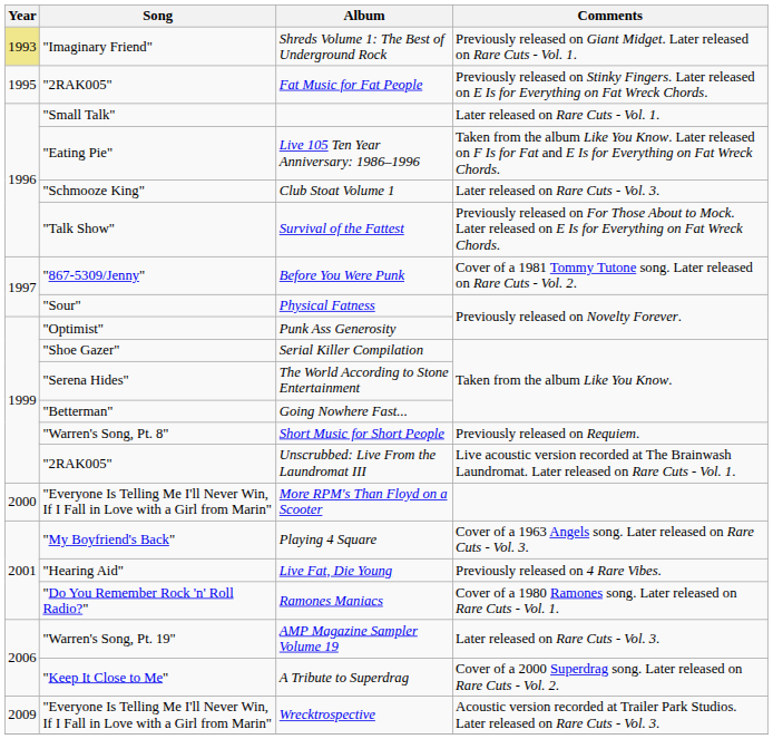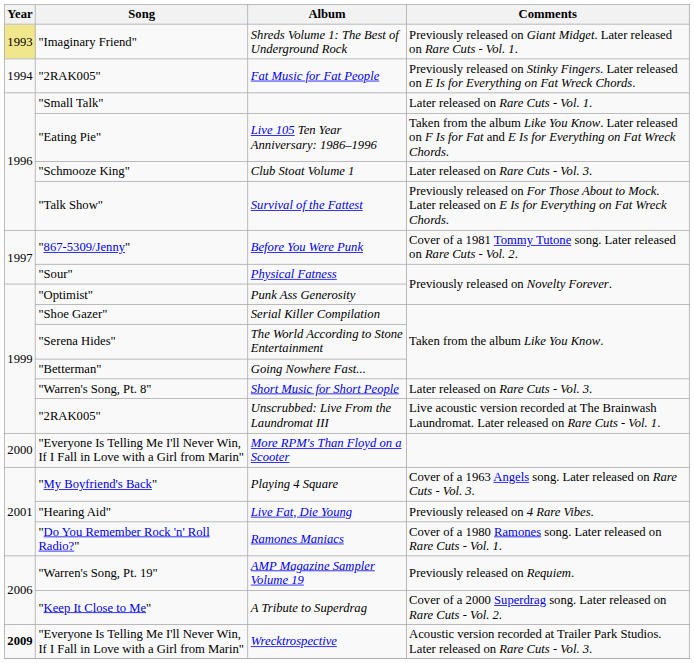 <table class="wikitable">
 <tr>
 <th>Year</th>
 <th>Song</th>
 <th>Album</th>
 <th>Comments</th>
 </tr>
 <tr>
 <td style="background: khaki;">1993</td>
 <td>"Imaginary Friend"</td>
 <td><em>Shreds Volume 1: The Best of Underground Rock</em></td>
 <td>Previously released on <em>Giant Midget</em>.  Later released on <em>Rare Cuts - Vol. 1</em>.</td>
 </tr>
 <tr>
-<td>1995</td>
+<td>1994</td>
 <td>"2RAK005"</td>
 <td><em><a href='#'>Fat Music for Fat People</a></em></td>
 <td>Previously released on <em>Stinky Fingers</em>.  Later released on <em>E Is for Everything on Fat Wreck Chords</em>.</td>
 </tr>
 <tr>
 <td rowspan="4">1996</td>
 <td>"Small Talk"</td>
 <td></td>
 <td>Later released on <em>Rare Cuts - Vol. 1</em>.</td>
 </tr>
 <tr>
 <td>"Eating Pie"</td>
 <td><em><a href='#'>Live 105</a> Ten Year Anniversary: 1986–1996</em></td>
 <td>Taken from the album <em>Like You Know</em>.  Later released on <em>F Is for Fat</em> and <em>E Is for Everything on Fat Wreck Chords</em>.</td>
 </tr>
 <tr>
 <td>"Schmooze King"</td>
 <td><em>Club Stoat Volume 1</em></td>
 <td>Later released on <em>Rare Cuts - Vol. 3</em>.</td>
 </tr>
 <tr>
 <td>"Talk Show"</td>
 <td><em><a href='#'>Survival of the Fattest</a></em></td>
 <td>Previously released on <em>For Those About to Mock</em>.  Later released on <em>E Is for Everything on Fat Wreck Chords</em>.</td>
 </tr>
 <tr>
 <td rowspan="2">1997</td>
 <td>"<a href='#'>867-5309/Jenny</a>"</td>
 <td><em><a href='#'>Before You Were Punk</a></em></td>
 <td>Cover of a 1981 <a href='#'>Tommy Tutone</a> song. Later released on <em>Rare Cuts - Vol. 2</em>.</td>
 </tr>
 <tr>
 <td>"Sour"</td>
 <td><em><a href='#'>Physical Fatness</a></em></td>
 <td rowspan="2">Previously released on <em>Novelty Forever</em>.</td>
 </tr>
 <tr>
 <td rowspan="6">1999</td>
 <td>"Optimist"</td>
 <td><em>Punk Ass Generosity</em></td>
 </tr>
 <tr>
 <td>"Shoe Gazer"</td>
 <td><em>Serial Killer Compilation</em></td>
 <td rowspan="3">Taken from the album <em>Like You Know</em>.</td>
 </tr>
 <tr>
 <td>"Serena Hides"</td>
 <td><em>The World According to Stone Entertainment</em></td>
 </tr>
 <tr>
 <td>"Betterman"</td>
 <td><em>Going Nowhere Fast...</em></td>
 </tr>
 <tr>
 <td>"Warren's Song, Pt. 8"</td>
 <td><em><a href='#'>Short Music for Short People</a></em></td>
-<td>Previously released on <em>Requiem</em>.</td>
+<td>Later released on <em>Rare Cuts - Vol. 3</em>.</td>
 </tr>
 <tr>
 <td>"2RAK005"</td>
 <td><em>Unscrubbed: Live From the Laundromat III</em></td>
 <td>Live acoustic version recorded at The Brainwash Laundromat.  Later released on <em>Rare Cuts - Vol. 1</em>.</td>
 </tr>
 <tr>
 <td>2000</td>
 <td>"Everyone Is Telling Me I'll Never Win, If I Fall in Love with a Girl from Marin"</td>
 <td><em><a href='#'>More RPM's Than Floyd on a Scooter</a></em></td>
 <td></td>
 </tr>
 <tr>
 <td rowspan="3">2001</td>
 <td>"<a href='#'>My Boyfriend's Back</a>"</td>
 <td><em>Playing 4 Square</em></td>
 <td>Cover of a 1963 <a href='#'>Angels</a> song.  Later released on <em>Rare Cuts - Vol. 3</em>.</td>
 </tr>
 <tr>
 <td>"Hearing Aid"</td>
 <td><em><a href='#'>Live Fat, Die Young</a></em></td>
 <td>Previously released on <em>4 Rare Vibes</em>.</td>
 </tr>
 <tr>
 <td>"<a href='#'>Do You Remember Rock 'n' Roll Radio?</a>"</td>
 <td><em><a href='#'>Ramones Maniacs</a></em></td>
 <td>Cover of a 1980 <a href='#'>Ramones</a> song.  Later released on <em>Rare Cuts - Vol. 1</em>.</td>
 </tr>
 <tr>
 <td rowspan="2">2006</td>
 <td>"Warren's Song, Pt. 19"</td>
 <td><em><a href='#'>AMP Magazine Sampler Volume 19</a></em></td>
-<td>Later released on <em>Rare Cuts - Vol. 3</em>.</td>
+<td>Previously released on <em>Requiem</em>.</td>
 </tr>
 <tr>
 <td>"<a href='#'>Keep It Close to Me</a>"</td>
 <td><em>A Tribute to Superdrag</em></td>
 <td>Cover of a 2000 <a href='#'>Superdrag</a> song.  Later released on <em>Rare Cuts - Vol. 2</em>.</td>
 </tr>
 <tr>
-<td>2009</td>
+<td><strong>2009</strong></td>
 <td>"Everyone Is Telling Me I'll Never Win, If I Fall in Love with a Girl from Marin"</td>
 <td><em><a href='#'>Wrecktrospective</a></em></td>
 <td>Acoustic version recorded at Trailer Park Studios.  Later released on <em>Rare Cuts - Vol. 3</em>.</td>
 </tr>
 <tr>
 </tr>
 </table>
